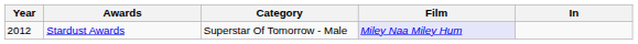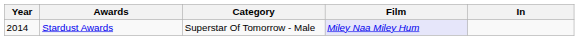 <table class="wikitable" style="width:74%;">
 <tr>
 <th width=5%>Year</th>
 <th style="width:20%;">Awards</th>
 <th style="width:20%;">Category</th>
 <th style="width:20%;">Film</th>
 <th style="width:15%;">In</th>
 </tr>
 <tr>
-<td rowspan = '1'>2012</td>
+<td rowspan = '1'>2014</td>
 <td><a href='#'>Stardust Awards</a></td>
 <td>Superstar Of Tomorrow - Male</td>
 <td rowspan = '1' style="background: lavender;"><em><a href='#'>Miley Naa Miley Hum</a></em></td>
 <td></td>
 </tr>
 </table>
